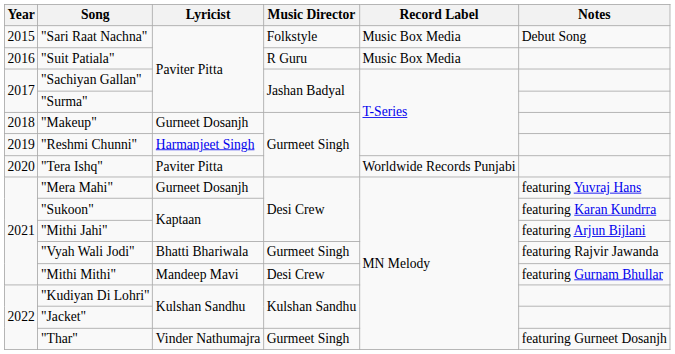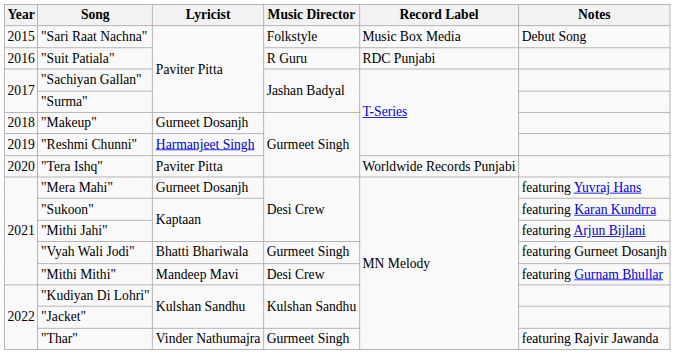 <table class="wikitable">
 <tr>
 <th>Year</th>
 <th>Song</th>
 <th>Lyricist</th>
 <th>Music Director</th>
 <th>Record Label</th>
 <th>Notes</th>
 </tr>
 <tr>
 <td>2015</td>
 <td>"Sari Raat Nachna"</td>
 <td rowspan="4">Paviter Pitta</td>
 <td>Folkstyle</td>
 <td>Music Box Media</td>
 <td>Debut Song</td>
 </tr>
 <tr>
 <td>2016</td>
 <td>"Suit Patiala"</td>
 <td>R Guru</td>
-<td>Music Box Media</td>
+<td>RDC Punjabi</td>
 <td></td>
 </tr>
 <tr>
 <td rowspan="2">2017</td>
 <td>"Sachiyan Gallan"</td>
 <td rowspan="2">Jashan Badyal</td>
 <td rowspan="4"><a href='#'>T-Series</a></td>
 <td></td>
 </tr>
 <tr>
 <td>"Surma"</td>
 <td></td>
 </tr>
 <tr>
 <td>2018</td>
 <td>"Makeup"</td>
 <td>Gurneet Dosanjh</td>
 <td rowspan="3">Gurmeet Singh</td>
 <td></td>
 </tr>
 <tr>
 <td>2019</td>
 <td>"Reshmi Chunni"</td>
 <td><a href='#'>Harmanjeet Singh</a></td>
 <td></td>
 </tr>
 <tr>
 <td>2020</td>
 <td>"Tera Ishq"</td>
 <td>Paviter Pitta</td>
 <td>Worldwide Records Punjabi</td>
 <td></td>
 </tr>
 <tr>
 <td rowspan="5">2021</td>
 <td>"Mera Mahi"</td>
 <td>Gurneet Dosanjh</td>
 <td rowspan="3">Desi Crew</td>
 <td rowspan="8">MN Melody</td>
 <td>featuring <a href='#'>Yuvraj Hans</a></td>
 </tr>
 <tr>
 <td>"Sukoon"</td>
 <td rowspan="2">Kaptaan</td>
 <td>featuring <a href='#'>Karan Kundrra</a></td>
 </tr>
 <tr>
 <td>"Mithi Jahi"</td>
 <td>featuring <a href='#'>Arjun Bijlani</a></td>
 </tr>
 <tr>
 <td>"Vyah Wali Jodi"</td>
 <td>Bhatti Bhariwala</td>
 <td>Gurmeet Singh</td>
-<td>featuring Rajvir Jawanda</td>
+<td>featuring Gurneet Dosanjh</td>
 </tr>
 <tr>
 <td>"Mithi Mithi"</td>
 <td>Mandeep Mavi</td>
 <td>Desi Crew</td>
 <td>featuring <a href='#'>Gurnam Bhullar</a></td>
 </tr>
 <tr>
 <td rowspan="3">2022</td>
 <td>"Kudiyan Di Lohri"</td>
 <td rowspan="2">Kulshan Sandhu</td>
 <td rowspan="2">Kulshan Sandhu</td>
 <td></td>
 </tr>
 <tr>
 <td>"Jacket"</td>
 <td></td>
 </tr>
 <tr>
 <td>"Thar"</td>
 <td>Vinder Nathumajra</td>
 <td>Gurmeet Singh</td>
-<td>featuring Gurneet Dosanjh</td>
+<td>featuring Rajvir Jawanda</td>
 </tr>
 </table>
